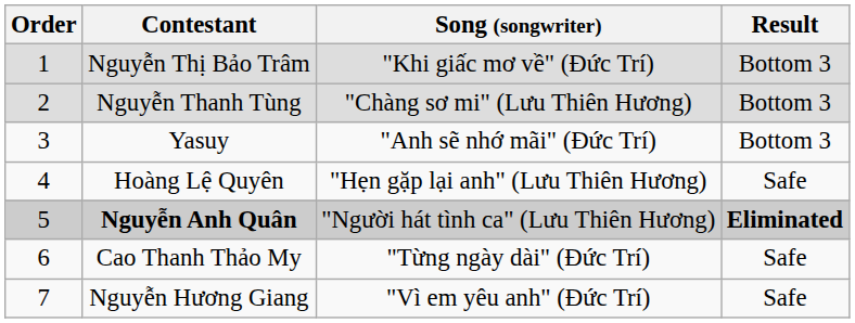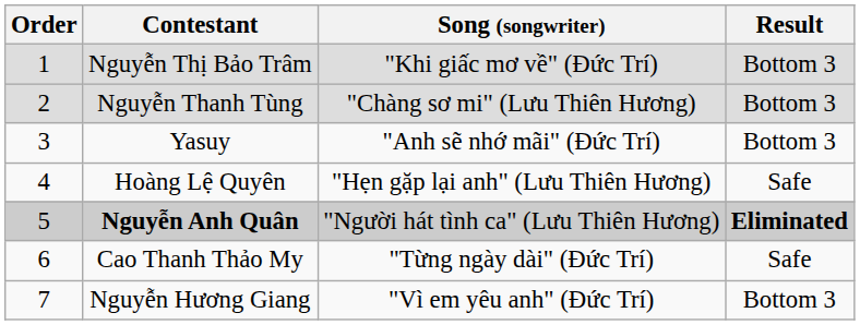 <table class="wikitable plainrowheaders" style="text-align:center;">
 <tr style="background:#f2f2f2;">
 <th scope="col">Order</th>
 <th scope="col">Contestant</th>
 <th scope="col">Song <small>(songwriter)</small></th>
 <th scope="col">Result</th>
 </tr>
 <tr style="background:#ddd;">
 <td>1</td>
 <td scope="row">Nguyễn Thị Bảo Trâm</td>
 <td>"Khi giấc mơ về" (Đức Trí)</td>
 <td>Bottom 3</td>
 </tr>
 <tr style="background:#ddd;">
 <td>2</td>
 <td scope="row">Nguyễn Thanh Tùng</td>
 <td>"Chàng sơ mi" (Lưu Thiên Hương)</td>
 <td>Bottom 3</td>
 </tr>
 <tr>
 <td>3</td>
 <td scope="row">Yasuy</td>
 <td>"Anh sẽ nhớ mãi" (Đức Trí)</td>
 <td>Bottom 3</td>
 </tr>
 <tr>
 <td>4</td>
 <td scope="row">Hoàng Lệ Quyên</td>
 <td>"Hẹn gặp lại anh" (Lưu Thiên Hương)</td>
 <td>Safe</td>
 </tr>
 <tr style="background:#ccc;">
 <td>5</td>
 <td scope="row"><strong>Nguyễn Anh Quân</strong></td>
 <td>"Người hát tình ca" (Lưu Thiên Hương)</td>
 <td><strong>Eliminated</strong></td>
 </tr>
 <tr>
 <td>6</td>
 <td scope="row">Cao Thanh Thảo My</td>
 <td>"Từng ngày dài" (Đức Trí)</td>
 <td>Safe</td>
 </tr>
 <tr>
 <td>7</td>
 <td scope="row">Nguyễn Hương Giang</td>
 <td>"Vì em yêu anh" (Đức Trí)</td>
-<td>Safe</td>
+<td>Bottom 3</td>
 </tr>
 </table>
